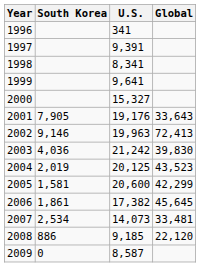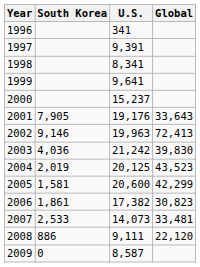 <table class="wikitable">
 <tr>
 <th>Year</th>
 <th>South Korea</th>
 <th>U.S.</th>
 <th>Global</th>
 </tr>
 <tr>
 <td>1996</td>
 <td></td>
 <td>341</td>
 <td></td>
 </tr>
 <tr>
 <td>1997</td>
 <td></td>
 <td>9,391</td>
 <td></td>
 </tr>
 <tr>
 <td>1998</td>
 <td></td>
 <td>8,341</td>
 <td></td>
 </tr>
 <tr>
 <td>1999</td>
 <td></td>
 <td>9,641</td>
 <td></td>
 </tr>
 <tr>
 <td>2000</td>
 <td></td>
-<td>15,327</td>
+<td>15,237</td>
 <td></td>
 </tr>
 <tr>
 <td>2001</td>
 <td>7,905</td>
 <td>19,176</td>
 <td>33,643</td>
 </tr>
 <tr>
 <td>2002</td>
 <td>9,146</td>
 <td>19,963</td>
 <td>72,413</td>
 </tr>
 <tr>
 <td>2003</td>
 <td>4,036</td>
 <td>21,242</td>
 <td>39,830</td>
 </tr>
 <tr>
 <td>2004</td>
 <td>2,019</td>
 <td>20,125</td>
 <td>43,523</td>
 </tr>
 <tr>
 <td>2005</td>
 <td>1,581</td>
 <td>20,600</td>
 <td>42,299</td>
 </tr>
 <tr>
 <td>2006</td>
 <td>1,861</td>
 <td>17,382</td>
-<td>45,645</td>
+<td>30,823</td>
 </tr>
 <tr>
 <td>2007</td>
-<td>2,534</td>
+<td>2,533</td>
 <td>14,073</td>
 <td>33,481</td>
 </tr>
 <tr>
 <td>2008</td>
 <td>886</td>
-<td>9,185</td>
+<td>9,111</td>
 <td>22,120</td>
 </tr>
 <tr>
 <td>2009</td>
 <td>0</td>
 <td>8,587</td>
 <td></td>
 </tr>
 </table>
